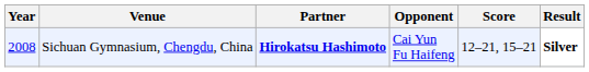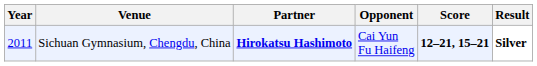 <table class="sortable wikitable" style="font-size: 90%;">
 <tr>
 <th>Year</th>
 <th>Venue</th>
 <th>Partner</th>
 <th>Opponent</th>
 <th>Score</th>
 <th>Result</th>
 </tr>
 <tr style="background:#ECF2FF">
-<td align="center"><a href='#'>2008</a></td>
+<td align="center"><a href='#'>2011</a></td>
 <td align="left">Sichuan Gymnasium, <a href='#'>Chengdu</a>, China</td>
 <td align="left"><strong> <a href='#'>Hirokatsu Hashimoto</a></strong></td>
 <td align="left"> <a href='#'>Cai Yun</a><br> <a href='#'>Fu Haifeng</a></td>
-<td align="left">12–21, 15–21</td>
+<td align="left"><strong>12–21, 15–21</strong></td>
 <td style="text-align:left; background:white"> <strong>Silver</strong></td>
 </tr>
 </table>
